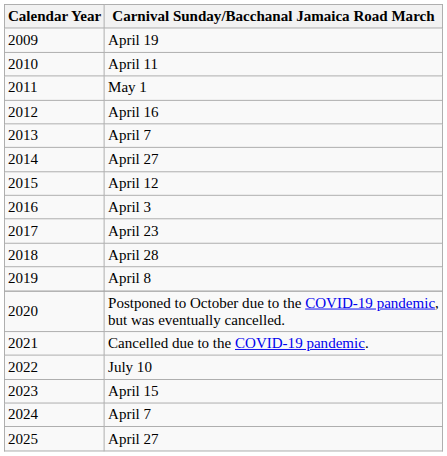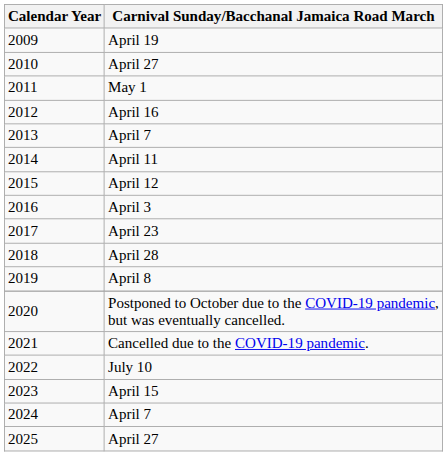 <table class="wikitable" align="center">
 <tr style="text-align:center">
 <th>Calendar Year</th>
 <th>Carnival Sunday/Bacchanal Jamaica Road March</th>
 </tr>
 <tr>
 <td>2009</td>
 <td>April 19</td>
 </tr>
 <tr>
 <td>2010</td>
-<td>April 11</td>
+<td>April 27</td>
 </tr>
 <tr>
 <td>2011</td>
 <td>May 1</td>
 </tr>
 <tr>
 <td>2012</td>
 <td>April 16</td>
 </tr>
 <tr>
 <td>2013</td>
 <td>April 7</td>
 </tr>
 <tr>
 <td>2014</td>
-<td>April 27</td>
+<td>April 11</td>
 </tr>
 <tr>
 <td>2015</td>
 <td>April 12</td>
 </tr>
 <tr>
 <td>2016</td>
 <td>April 3</td>
 </tr>
 <tr>
 <td>2017</td>
 <td>April 23</td>
 </tr>
 <tr>
 <td>2018</td>
 <td>April 28</td>
 </tr>
 <tr>
 <td>2019</td>
 <td>April 8</td>
 </tr>
 <tr>
 </tr>
 <tr>
 <td>2020</td>
 <td colspan=2>Postponed to October due to the <a href='#'>COVID-19 pandemic</a>,<br>but was eventually cancelled.</td>
 </tr>
 <tr>
 <td>2021</td>
 <td colspan="2">Cancelled due to the <a href='#'>COVID-19 pandemic</a>.</td>
 </tr>
 <tr>
 <td>2022</td>
 <td>July 10</td>
 </tr>
 <tr>
 <td>2023</td>
 <td>April 15</td>
 </tr>
 <tr>
 <td>2024</td>
 <td>April 7</td>
 </tr>
 <tr>
 <td>2025</td>
 <td>April 27</td>
 </tr>
 </table>
